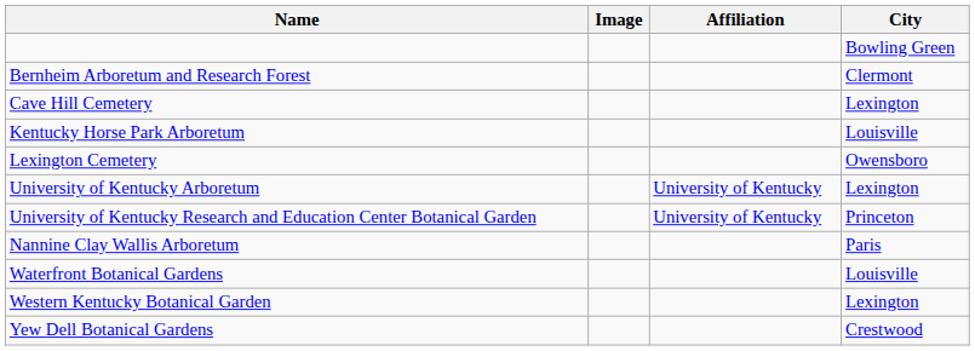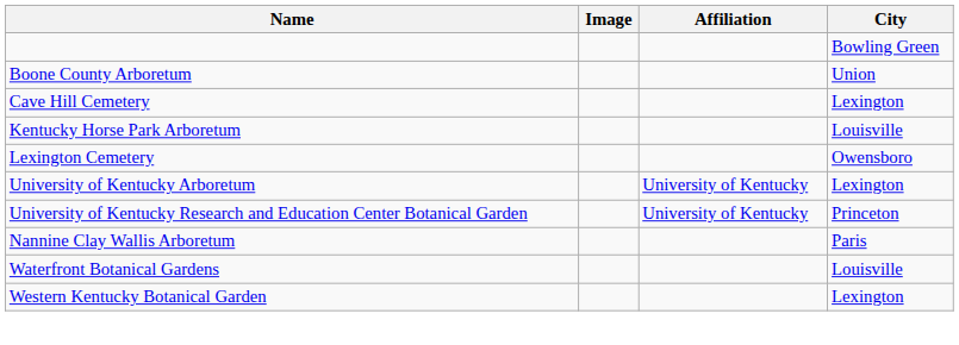 <table class="wikitable" style="width:98%">
 <tr>
 <th>Name</th>
 <th>Image</th>
 <th>Affiliation</th>
 <th>City</th>
 </tr>
 <tr>
 <td></td>
 <td></td>
 <td></td>
 <td><a href='#'>Bowling Green</a></td>
 </tr>
 <tr>
-<td><a href='#'>Bernheim Arboretum and Research Forest</a></td>
+<td><a href='#'>Boone County Arboretum</a></td>
 <td></td>
 <td></td>
-<td><a href='#'>Clermont</a></td>
+<td><a href='#'>Union</a></td>
 </tr>
 <tr>
 <td><a href='#'>Cave Hill Cemetery</a></td>
 <td></td>
 <td></td>
 <td><a href='#'>Lexington</a></td>
 </tr>
 <tr>
 <td><a href='#'>Kentucky Horse Park Arboretum</a></td>
 <td></td>
 <td></td>
 <td><a href='#'>Louisville</a></td>
 </tr>
 <tr>
 <td><a href='#'>Lexington Cemetery</a></td>
 <td></td>
 <td></td>
 <td><a href='#'>Owensboro</a></td>
 </tr>
 <tr>
 <td><a href='#'>University of Kentucky Arboretum</a></td>
 <td></td>
 <td><a href='#'>University of Kentucky</a></td>
 <td><a href='#'>Lexington</a></td>
 </tr>
 <tr>
 <td><a href='#'>University of Kentucky Research and Education Center Botanical Garden</a></td>
 <td></td>
 <td><a href='#'>University of Kentucky</a></td>
 <td><a href='#'>Princeton</a></td>
 </tr>
 <tr>
 <td><a href='#'>Nannine Clay Wallis Arboretum</a></td>
 <td></td>
 <td></td>
 <td><a href='#'>Paris</a></td>
 </tr>
 <tr>
 <td><a href='#'>Waterfront Botanical Gardens</a></td>
 <td></td>
 <td></td>
 <td><a href='#'>Louisville</a></td>
 </tr>
 <tr>
 <td><a href='#'>Western Kentucky Botanical Garden</a></td>
 <td></td>
 <td></td>
 <td><a href='#'>Lexington</a></td>
 </tr>
-<tr>
-<td><a href='#'>Yew Dell Botanical Gardens</a></td>
-<td></td>
-<td></td>
-<td><a href='#'>Crestwood</a></td>
-</tr>
 </table>
